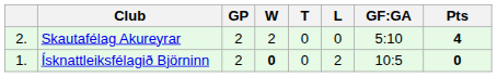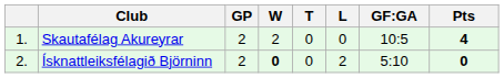 <table class="wikitable">
 <tr>
 <th width="30"></th>
 <th width="200">Club</th>
 <th width="30">GP</th>
 <th width="30">W</th>
 <th width="30">T</th>
 <th width="30">L</th>
 <th width="70">GF:GA</th>
 <th width="70">Pts</th>
 </tr>
 <tr bgcolor="#e6fae6" align="center">
-<td>2.</td>
+<td>1.</td>
 <td align="left"><a href='#'>Skautafélag Akureyrar</a></td>
 <td>2</td>
 <td>2</td>
 <td>0</td>
 <td>0</td>
-<td>5:10</td>
+<td>10:5</td>
 <td><strong>4</strong></td>
 </tr>
 <tr bgcolor="#e6fae6" align="center">
-<td>1.</td>
+<td>2.</td>
 <td align="left"><a href='#'>Ísknattleiksfélagið Björninn</a></td>
 <td>2</td>
 <td><strong>0</strong></td>
 <td>0</td>
 <td>2</td>
-<td>10:5</td>
+<td>5:10</td>
 <td><strong>0</strong></td>
 </tr>
 </table>
